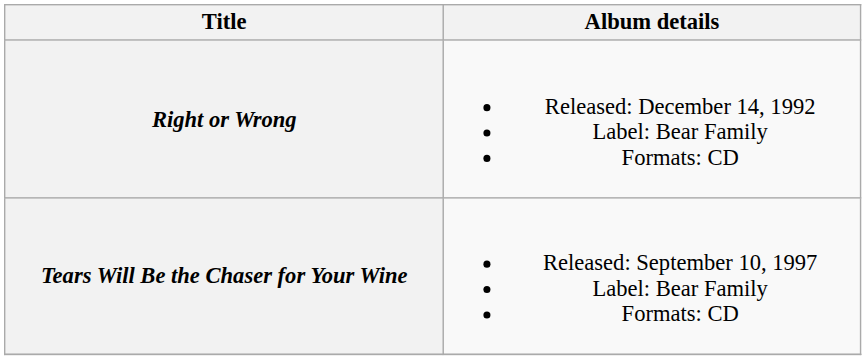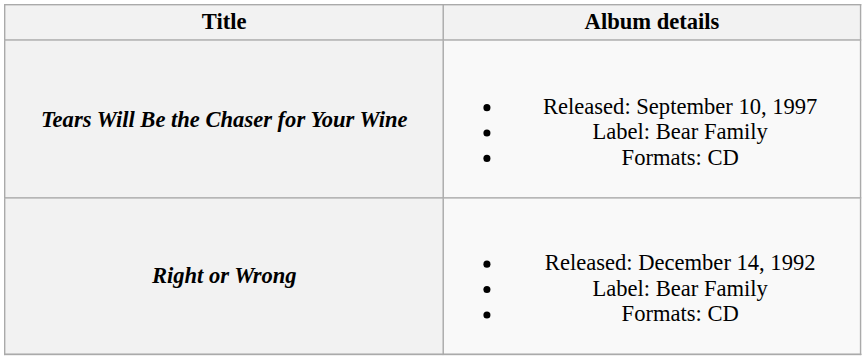 <table class="wikitable plainrowheaders" style="text-align:center;">
 <tr>
 <th scope="col" style="width:19em;">Title</th>
 <th scope="col" style="width:18em;">Album details</th>
 </tr>
 <tr>
+<th scope="row"><em>Tears Will Be the Chaser for Your Wine</em></th>
+<td><br><ul><li>Released: September 10, 1997</li><li>Label: Bear Family</li><li>Formats: CD</li></ul></td>
+</tr>
+<tr>
 <th scope="row"><em>Right or Wrong</em></th>
 <td><br><ul><li>Released: December 14, 1992</li><li>Label: Bear Family</li><li>Formats: CD</li></ul></td>
 </tr>
 <tr>
-<th scope="row"><em>Tears Will Be the Chaser for Your Wine</em></th>
-<td><br><ul><li>Released: September 10, 1997</li><li>Label: Bear Family</li><li>Formats: CD</li></ul></td>
-</tr>
-<tr>
 </tr>
 </table>
